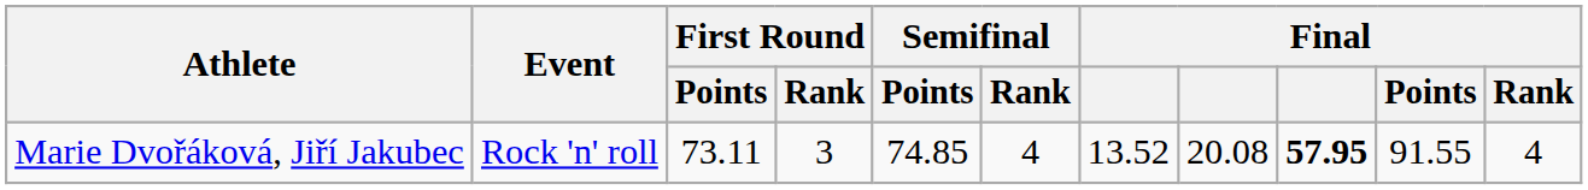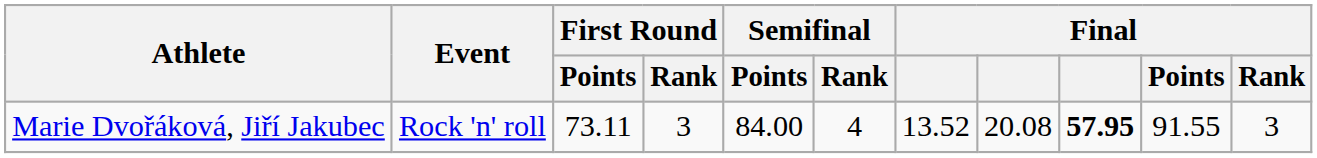 <table class="wikitable" style="font-size:90%">
 <tr>
 <th rowspan="2">Athlete</th>
 <th rowspan="2">Event</th>
 <th colspan="2">First Round</th>
 <th colspan="2">Semifinal</th>
 <th colspan="5">Final</th>
 </tr>
 <tr style="font-size:95%">
 <th>Points</th>
 <th>Rank</th>
 <th>Points</th>
 <th>Rank</th>
 <th></th>
 <th></th>
 <th></th>
 <th>Points</th>
 <th>Rank</th>
 </tr>
 <tr align="center">
 <td align="left"><a href='#'>Marie Dvořáková</a>, <a href='#'>Jiří Jakubec</a></td>
 <td align="left"><a href='#'>Rock 'n' roll</a></td>
 <td>73.11</td>
 <td>3</td>
-<td>74.85</td>
+<td>84.00</td>
 <td>4</td>
 <td>13.52</td>
 <td>20.08</td>
 <td><strong>57.95</strong></td>
 <td>91.55</td>
-<td>4</td>
+<td>3</td>
 </tr>
 </table>
